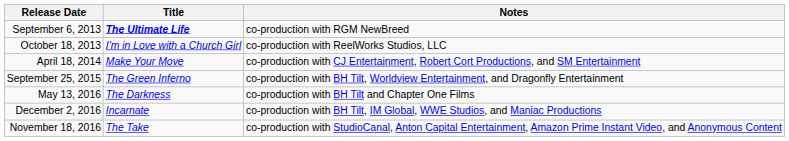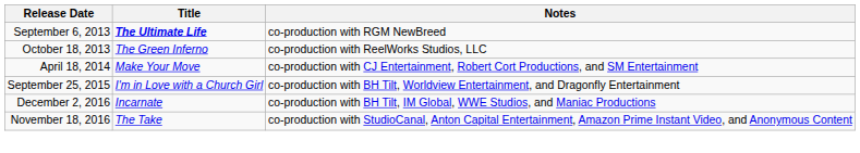 <table class="wikitable sortable">
 <tr>
 <th>Release Date</th>
 <th>Title</th>
 <th>Notes</th>
 </tr>
 <tr>
 <td align="right">September 6, 2013</td>
 <td><strong><em><a href='#'>The Ultimate Life</a></em></strong></td>
 <td>co-production with RGM NewBreed</td>
 </tr>
 <tr>
 <td align="right">October 18, 2013</td>
-<td><em><a href='#'>I'm in Love with a Church Girl</a></em></td>
+<td><em><a href='#'>The Green Inferno</a></em></td>
 <td>co-production with ReelWorks Studios, LLC</td>
 </tr>
 <tr>
 <td align="right">April 18, 2014</td>
 <td><em><a href='#'>Make Your Move</a></em></td>
 <td>co-production with <a href='#'>CJ Entertainment</a>, <a href='#'>Robert Cort Productions</a>, and <a href='#'>SM Entertainment</a></td>
 </tr>
 <tr>
 <td align="right">September 25, 2015</td>
-<td><em><a href='#'>The Green Inferno</a></em></td>
+<td><em><a href='#'>I'm in Love with a Church Girl</a></em></td>
 <td>co-production with <a href='#'>BH Tilt</a>, <a href='#'>Worldview Entertainment</a>, and Dragonfly Entertainment</td>
-</tr>
-<tr>
-<td align="right">May 13, 2016</td>
-<td><em><a href='#'>The Darkness</a></em></td>
-<td>co-production with <a href='#'>BH Tilt</a> and Chapter One Films</td>
 </tr>
 <tr>
 <td align="right">December 2, 2016</td>
 <td><em><a href='#'>Incarnate</a></em></td>
 <td>co-production with <a href='#'>BH Tilt</a>, <a href='#'>IM Global</a>, <a href='#'>WWE Studios</a>, and <a href='#'>Maniac Productions</a></td>
 </tr>
 <tr>
 <td align="right">November 18, 2016</td>
 <td><em><a href='#'>The Take</a></em></td>
 <td>co-production with <a href='#'>StudioCanal</a>, <a href='#'>Anton Capital Entertainment</a>, <a href='#'>Amazon Prime Instant Video</a>, and <a href='#'>Anonymous Content</a></td>
 </tr>
 </table>
